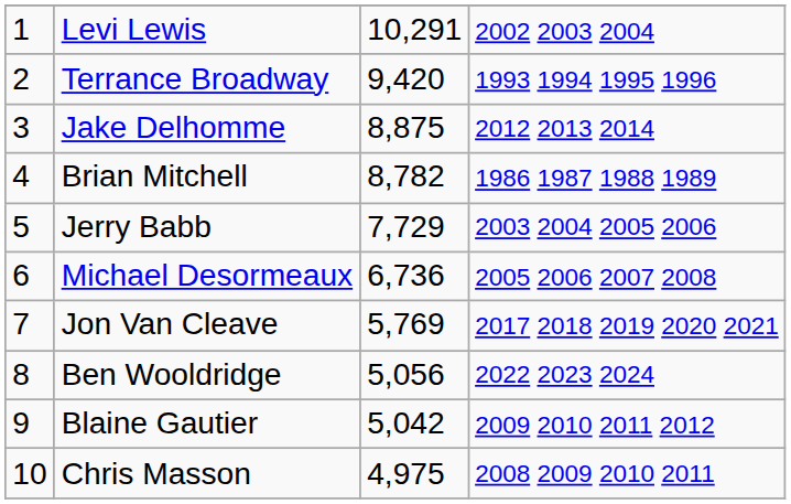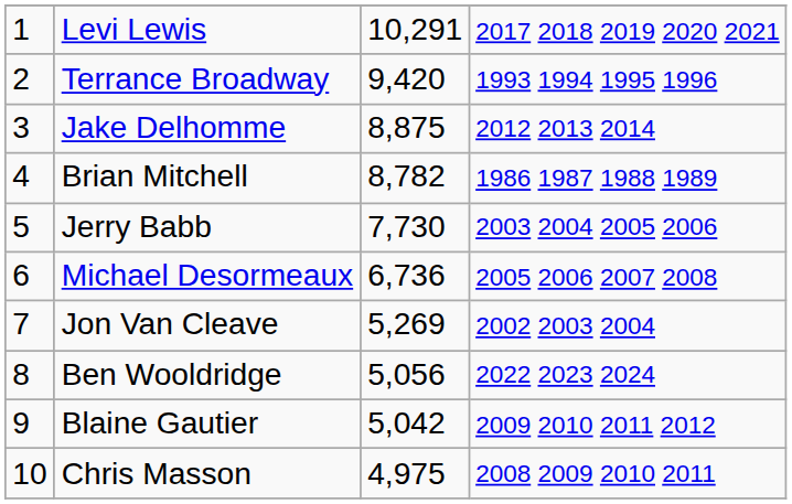 <table class="wikitable">
 <tr>
 </tr>
 <tr>
 <td>1</td>
 <td><a href='#'>Levi Lewis</a></td>
 <td><abbr>10,291</abbr></td>
-<td style="font-size:80%;"><a href='#'>2002</a> <a href='#'>2003</a> <a href='#'>2004</a></td>
+<td style="font-size:80%;"><a href='#'>2017</a> <a href='#'>2018</a> <a href='#'>2019</a> <a href='#'>2020</a> <a href='#'>2021</a></td>
 </tr>
 <tr>
 <td>2</td>
 <td><a href='#'>Terrance Broadway</a></td>
 <td><abbr>9,420</abbr></td>
 <td style="font-size:80%;"><a href='#'>1993</a> <a href='#'>1994</a> <a href='#'>1995</a> <a href='#'>1996</a></td>
 </tr>
 <tr>
 <td>3</td>
 <td><a href='#'>Jake Delhomme</a></td>
 <td><abbr>8,875</abbr></td>
 <td style="font-size:80%;"><a href='#'>2012</a> <a href='#'>2013</a> <a href='#'>2014</a></td>
 </tr>
 <tr>
 <td>4</td>
 <td>Brian Mitchell</td>
 <td><abbr>8,782</abbr></td>
 <td style="font-size:80%;"><a href='#'>1986</a> <a href='#'>1987</a> <a href='#'>1988</a> <a href='#'>1989</a></td>
 </tr>
 <tr>
 <td>5</td>
 <td>Jerry Babb</td>
-<td><abbr>7,729</abbr></td>
+<td><abbr>7,730</abbr></td>
 <td style="font-size:80%;"><a href='#'>2003</a> <a href='#'>2004</a> <a href='#'>2005</a> <a href='#'>2006</a></td>
 </tr>
 <tr>
 <td>6</td>
 <td><a href='#'>Michael Desormeaux</a></td>
 <td><abbr>6,736</abbr></td>
 <td style="font-size:80%;"><a href='#'>2005</a> <a href='#'>2006</a> <a href='#'>2007</a> <a href='#'>2008</a></td>
 </tr>
 <tr>
 <td>7</td>
 <td>Jon Van Cleave</td>
-<td><abbr>5,769</abbr></td>
-<td style="font-size:80%;"><a href='#'>2017</a> <a href='#'>2018</a> <a href='#'>2019</a> <a href='#'>2020</a> <a href='#'>2021</a></td>
+<td><abbr>5,269</abbr></td>
+<td style="font-size:80%;"><a href='#'>2002</a> <a href='#'>2003</a> <a href='#'>2004</a></td>
 </tr>
 <tr>
 <td>8</td>
 <td>Ben Wooldridge</td>
 <td><abbr>5,056</abbr> </td>
 <td style="font-size:80%;"><a href='#'>2022</a> <a href='#'>2023</a> <a href='#'>2024</a></td>
 </tr>
 <tr>
 <td>9</td>
 <td>Blaine Gautier</td>
 <td><abbr>5,042</abbr></td>
 <td style="font-size:80%;"><a href='#'>2009</a> <a href='#'>2010</a> <a href='#'>2011</a> <a href='#'>2012</a></td>
 </tr>
 <tr>
 <td>10</td>
 <td>Chris Masson</td>
 <td><abbr>4,975</abbr></td>
 <td style="font-size:80%;"><a href='#'>2008</a> <a href='#'>2009</a> <a href='#'>2010</a> <a href='#'>2011</a></td>
 </tr>
 </table>
